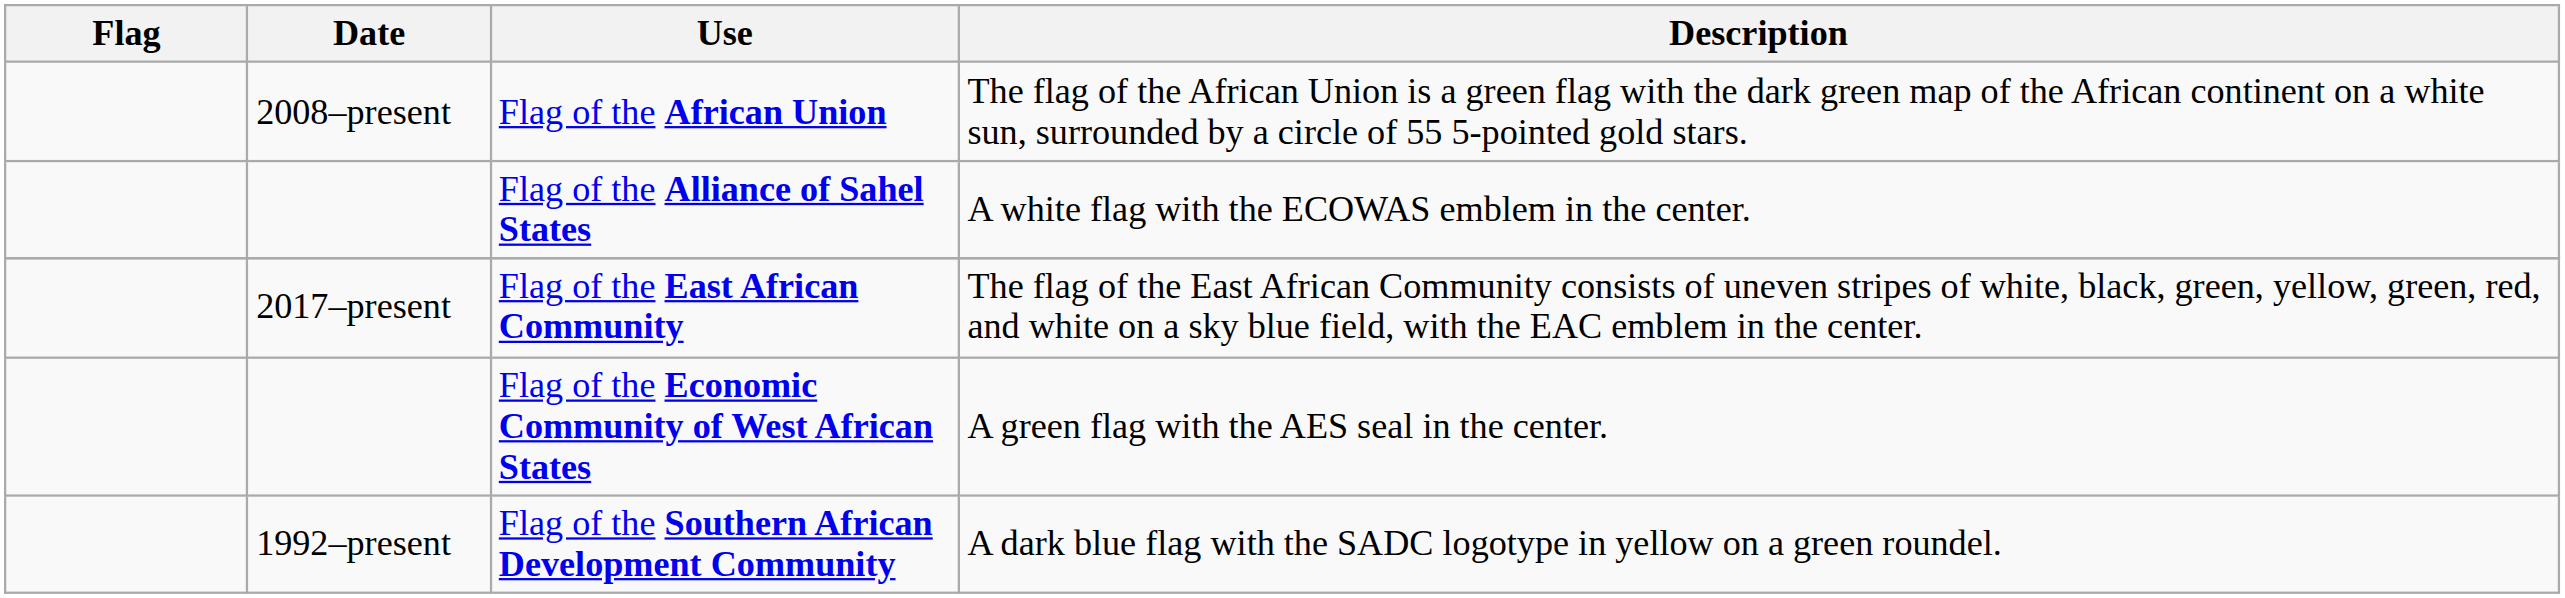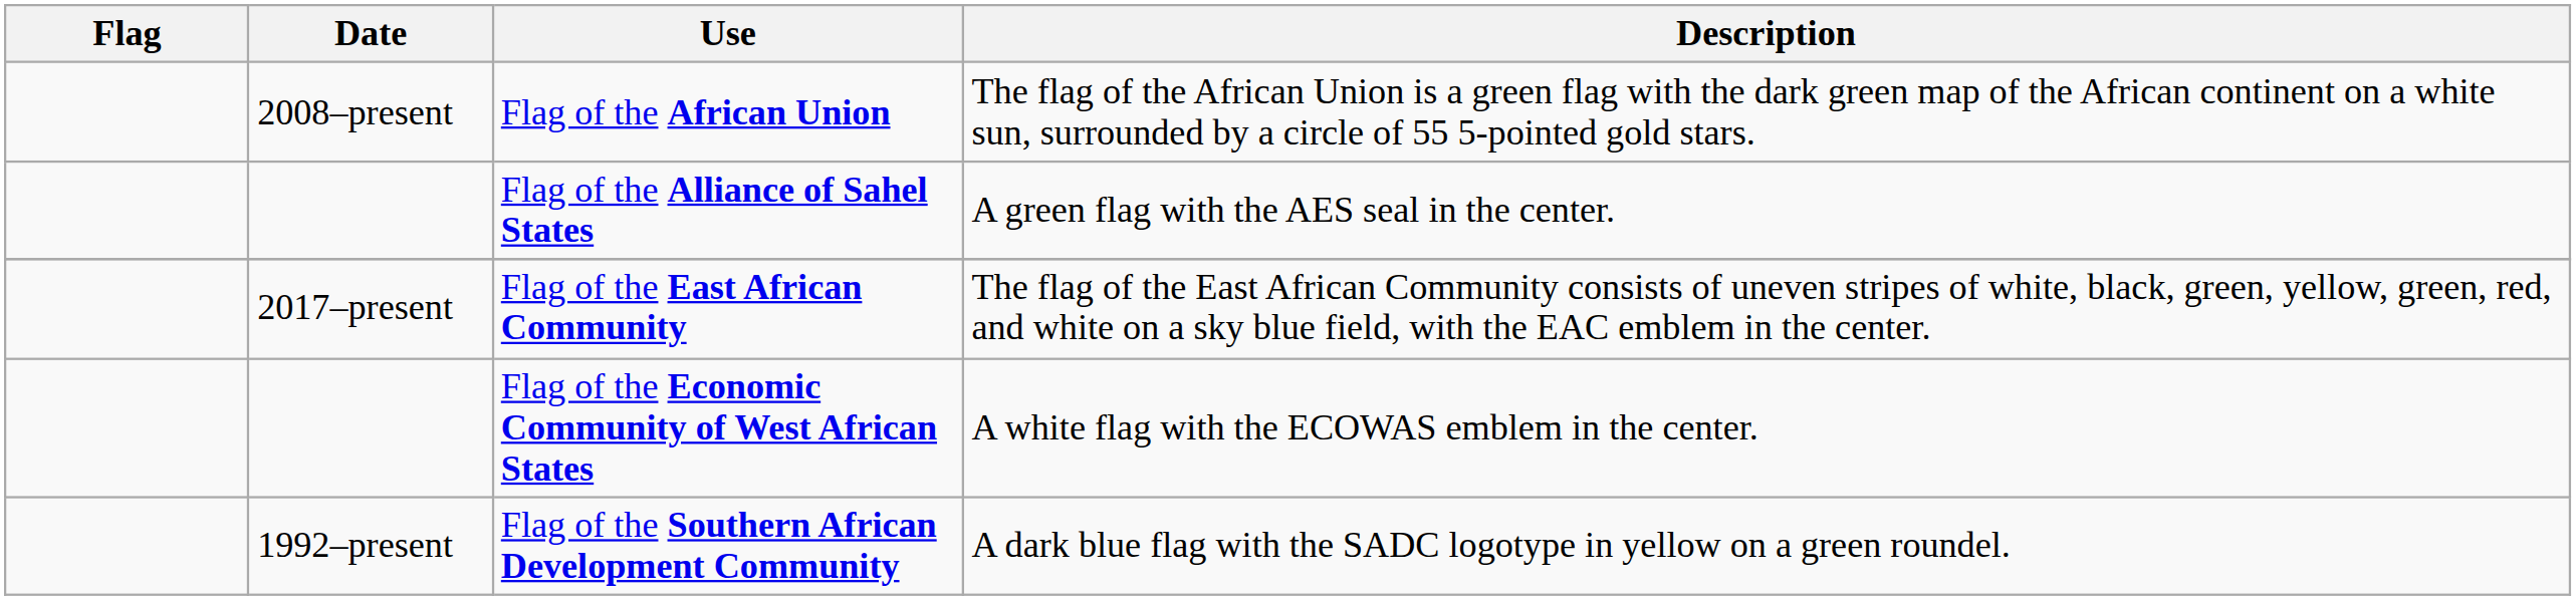 <table class="wikitable" style="background:#FFFFF;">
 <tr>
 <th style="width:100px;">Flag</th>
 <th style="width:100px;">Date</th>
 <th style="width:200px;">Use</th>
 <th style="width:700px;">Description</th>
 </tr>
 <tr>
 <td></td>
 <td>2008–present</td>
 <td><a href='#'>Flag of the</a> <strong><a href='#'>African Union</a></strong> </td>
 <td>The flag of the African Union is a green flag with the dark green map of the African continent on a white sun, surrounded by a circle of 55 5-pointed gold stars.</td>
 </tr>
 <tr>
 <td></td>
 <td></td>
 <td><a href='#'>Flag of the</a> <strong><a href='#'>Alliance of Sahel States</a></strong></td>
-<td>A white flag with the ECOWAS emblem in the center.</td>
+<td>A green flag with the AES seal in the center.</td>
 </tr>
 <tr>
 </tr>
 <tr>
 <td></td>
 <td>2017–present</td>
 <td><a href='#'>Flag of the</a> <strong><a href='#'>East African Community</a></strong> </td>
 <td>The flag of the East African Community consists of uneven stripes of white, black, green, yellow, green, red, and white on a sky blue field, with the EAC emblem in the center.</td>
 </tr>
 <tr>
 <td></td>
 <td></td>
 <td><a href='#'>Flag of the</a> <strong><a href='#'>Economic  Community of West African States</a></strong></td>
-<td>A green flag with the AES seal in the center.</td>
+<td>A white flag with the ECOWAS emblem in the center.</td>
 </tr>
 <tr>
 <td></td>
 <td>1992–present</td>
 <td><a href='#'>Flag of the</a> <strong><a href='#'>Southern African Development Community</a></strong> </td>
 <td>A dark blue flag with the SADC logotype in yellow on a green roundel.</td>
 </tr>
 </table>
